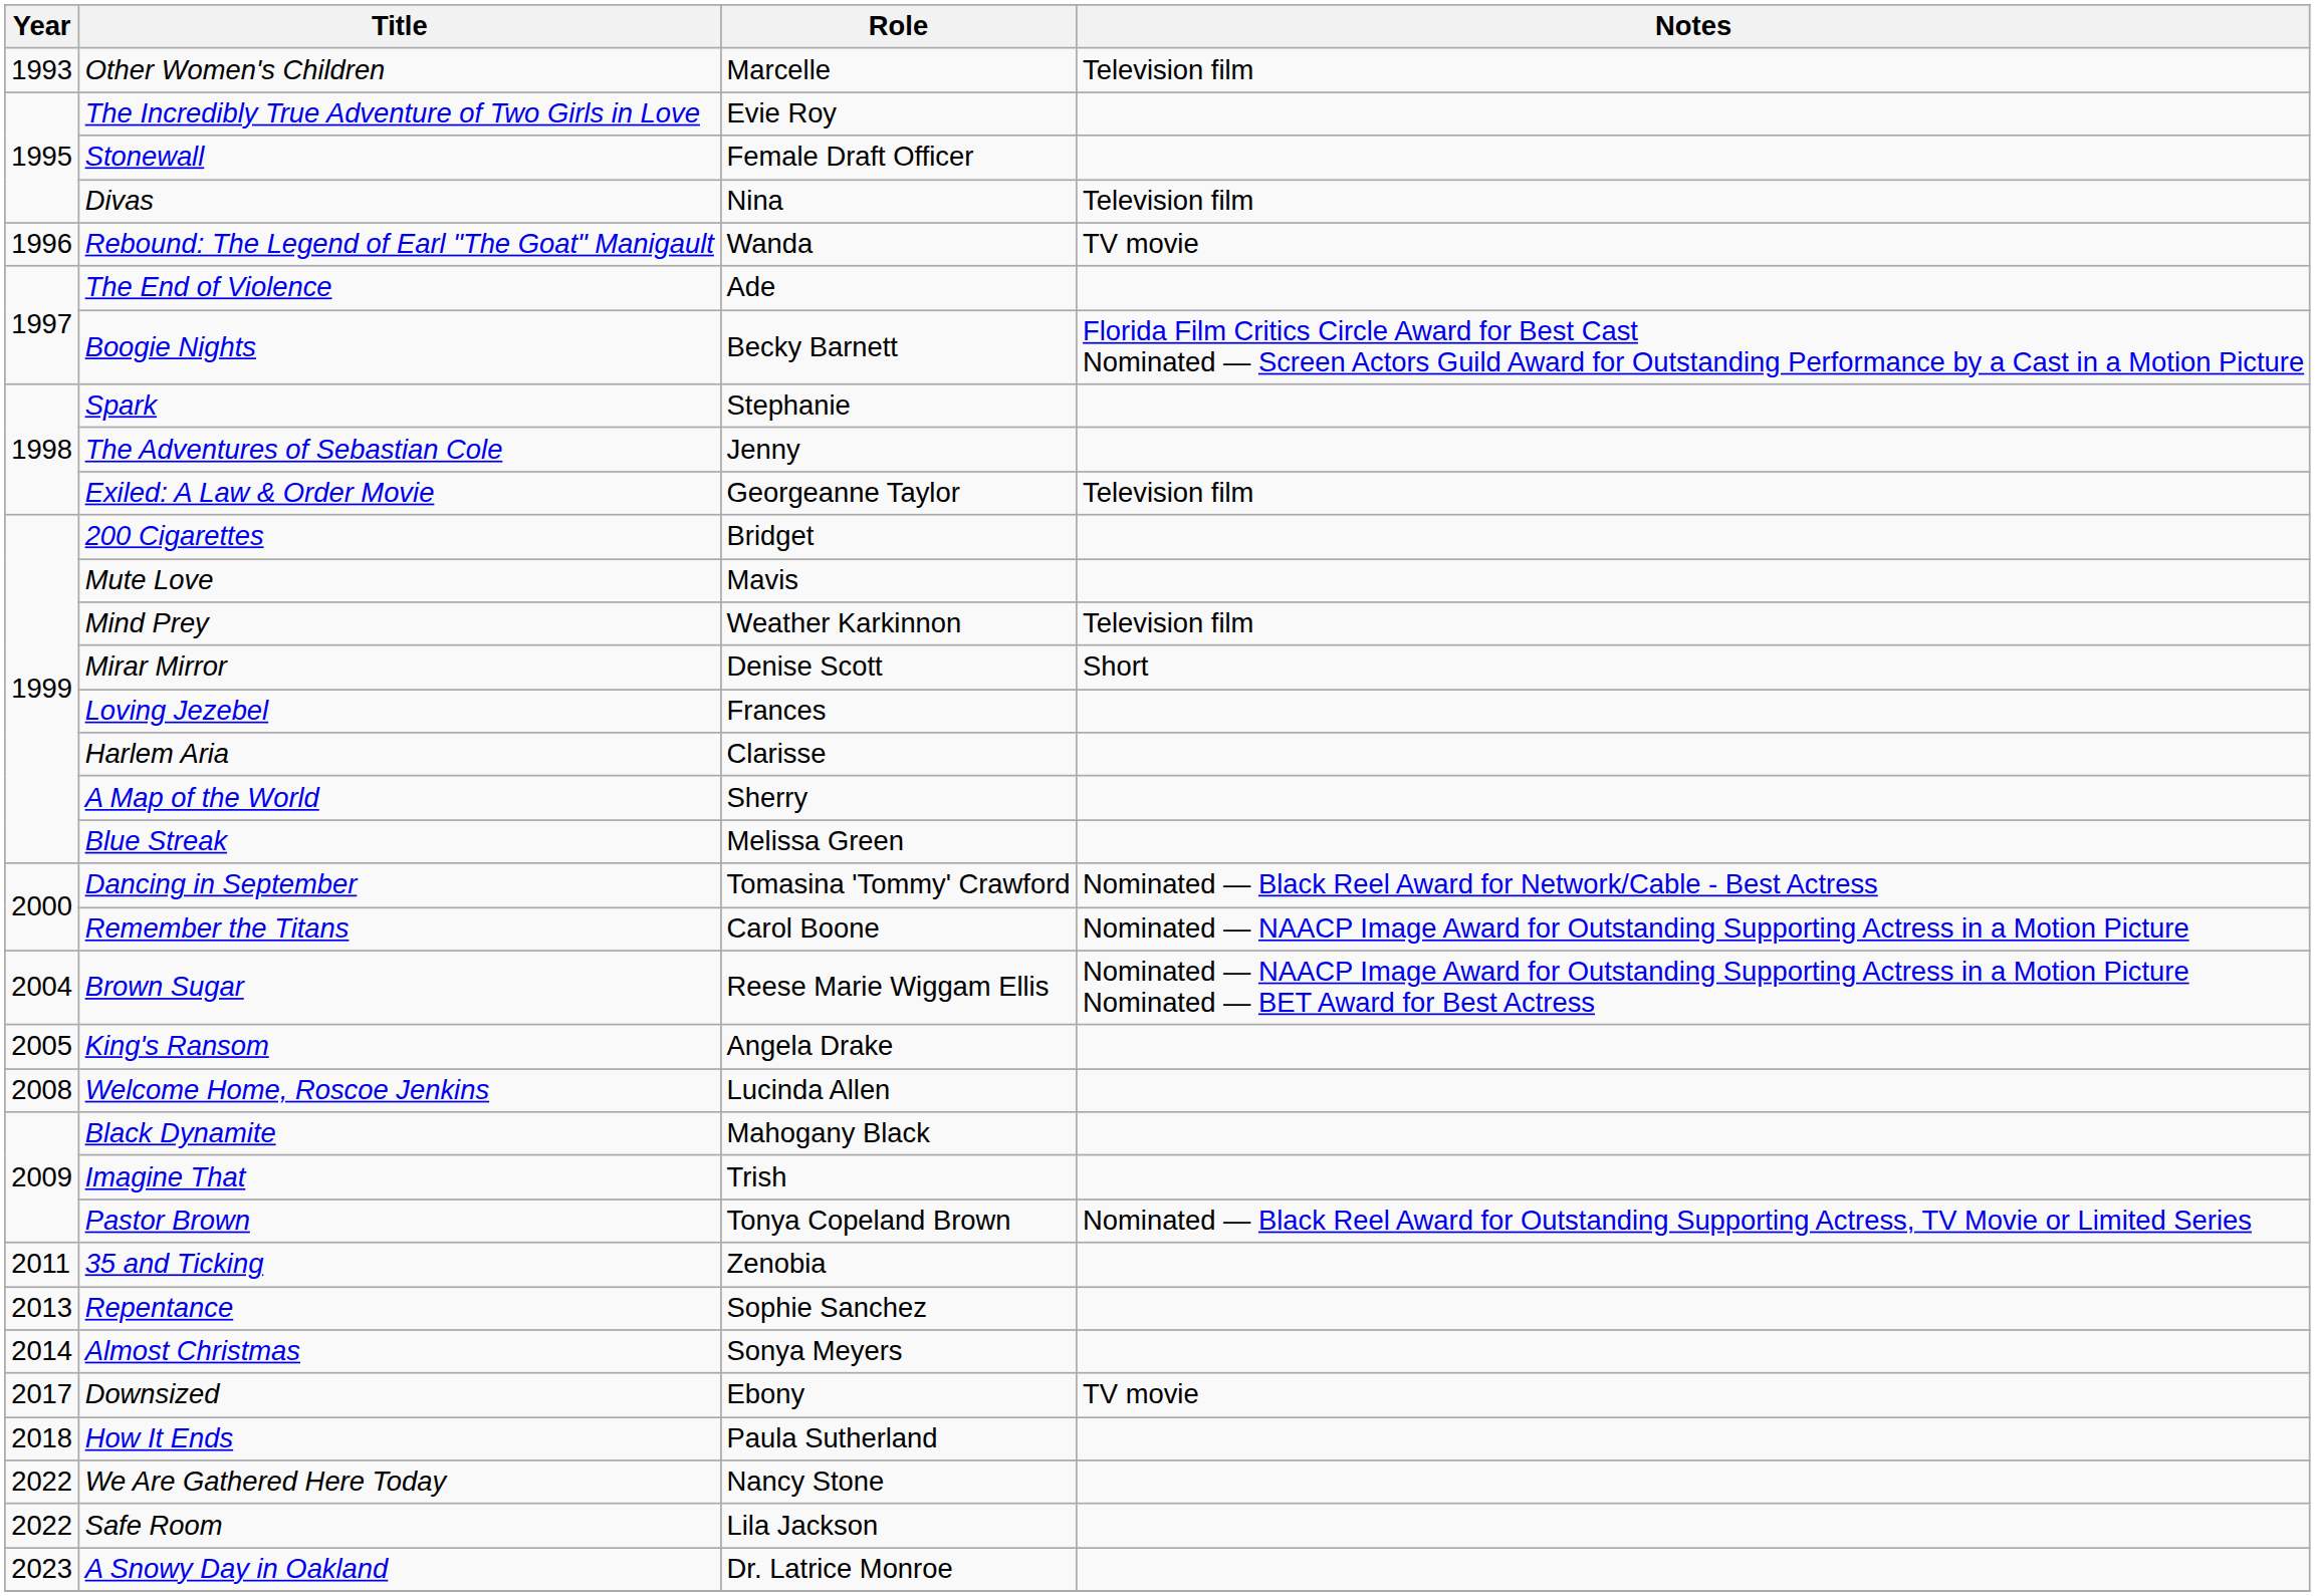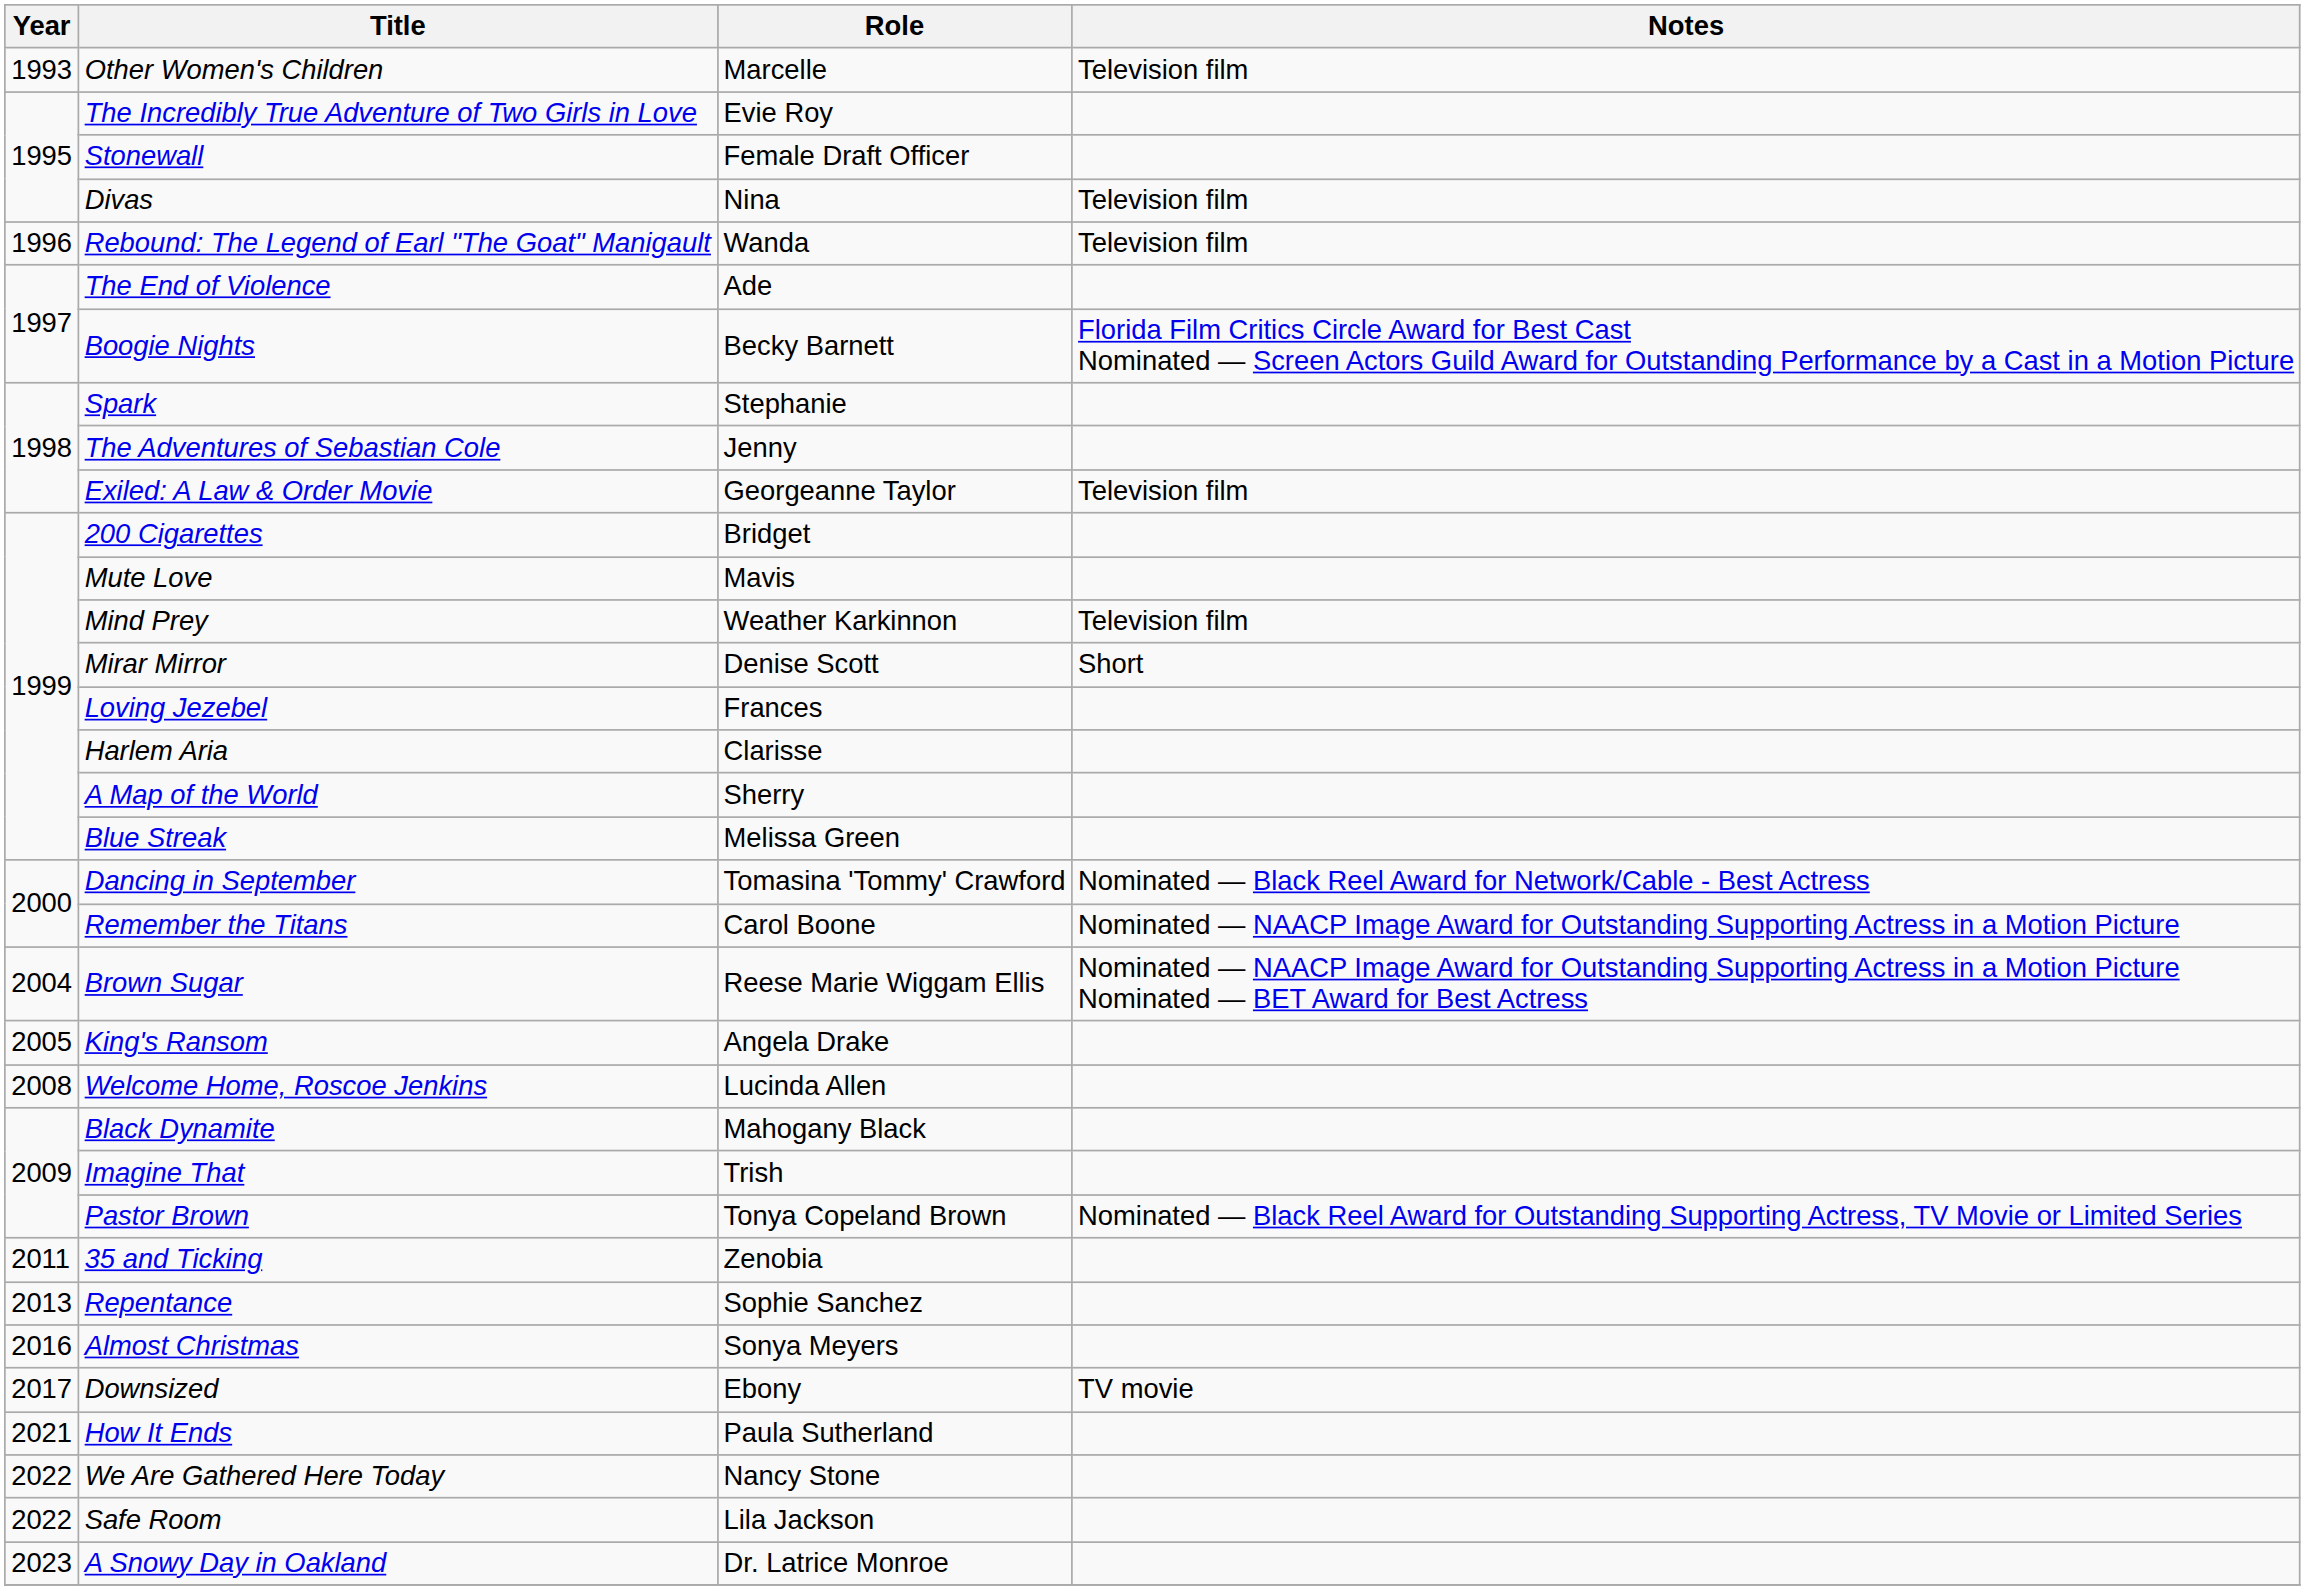 <table class="wikitable plainrowheaders sortable" style="margin-right: 0;">
 <tr>
 <th scope="col">Year</th>
 <th scope="col">Title</th>
 <th scope="col">Role</th>
 <th scope="col" class="unsortable">Notes</th>
 </tr>
 <tr>
 <td>1993</td>
 <td><em>Other Women's Children</em></td>
 <td>Marcelle</td>
 <td>Television film</td>
 </tr>
 <tr>
 <td rowspan=3>1995</td>
 <td><em><a href='#'>The Incredibly True Adventure of Two Girls in Love</a></em></td>
 <td>Evie Roy</td>
 <td></td>
 </tr>
 <tr>
 <td><em><a href='#'>Stonewall</a></em></td>
 <td>Female Draft Officer</td>
 <td></td>
 </tr>
 <tr>
 <td><em>Divas</em></td>
 <td>Nina</td>
 <td>Television film</td>
 </tr>
 <tr>
 <td>1996</td>
 <td><em><a href='#'>Rebound: The Legend of Earl "The Goat" Manigault</a></em></td>
 <td>Wanda</td>
-<td>TV movie</td>
+<td>Television film</td>
 </tr>
 <tr>
 <td rowspan=2>1997</td>
 <td><em><a href='#'>The End of Violence</a></em></td>
 <td>Ade</td>
 <td></td>
 </tr>
 <tr>
 <td><em><a href='#'>Boogie Nights</a></em></td>
 <td>Becky Barnett</td>
 <td><a href='#'>Florida Film Critics Circle Award for Best Cast</a><br>Nominated — <a href='#'>Screen Actors Guild Award for Outstanding Performance by a Cast in a Motion Picture</a></td>
 </tr>
 <tr>
 <td rowspan=3>1998</td>
 <td><em><a href='#'>Spark</a></em></td>
 <td>Stephanie</td>
 <td></td>
 </tr>
 <tr>
 <td><em><a href='#'>The Adventures of Sebastian Cole</a></em></td>
 <td>Jenny</td>
 <td></td>
 </tr>
 <tr>
 <td><em><a href='#'>Exiled: A Law & Order Movie</a></em></td>
 <td>Georgeanne Taylor</td>
 <td>Television film</td>
 </tr>
 <tr>
 <td rowspan=8>1999</td>
 <td><em><a href='#'>200 Cigarettes</a></em></td>
 <td>Bridget</td>
 <td></td>
 </tr>
 <tr>
 <td><em>Mute Love</em></td>
 <td>Mavis</td>
 <td></td>
 </tr>
 <tr>
 <td><em>Mind Prey</em></td>
 <td>Weather Karkinnon</td>
 <td>Television film</td>
 </tr>
 <tr>
 <td><em>Mirar Mirror</em></td>
 <td>Denise Scott</td>
 <td>Short</td>
 </tr>
 <tr>
 <td><em><a href='#'>Loving Jezebel</a></em></td>
 <td>Frances</td>
 <td></td>
 </tr>
 <tr>
 <td><em>Harlem Aria</em></td>
 <td>Clarisse</td>
 <td></td>
 </tr>
 <tr>
 <td><em><a href='#'>A Map of the World</a></em></td>
 <td>Sherry</td>
 <td></td>
 </tr>
 <tr>
 <td><em><a href='#'>Blue Streak</a></em></td>
 <td>Melissa Green</td>
 <td></td>
 </tr>
 <tr>
 <td rowspan=2>2000</td>
 <td><em><a href='#'>Dancing in September</a></em></td>
 <td>Tomasina 'Tommy' Crawford</td>
 <td>Nominated — <a href='#'>Black Reel Award for Network/Cable - Best Actress</a></td>
 </tr>
 <tr>
 <td><em><a href='#'>Remember the Titans</a></em></td>
 <td>Carol Boone</td>
 <td>Nominated — <a href='#'>NAACP Image Award for Outstanding Supporting Actress in a Motion Picture</a></td>
 </tr>
 <tr>
 <td>2004</td>
 <td><em><a href='#'>Brown Sugar</a></em></td>
 <td>Reese Marie Wiggam Ellis</td>
 <td>Nominated — <a href='#'>NAACP Image Award for Outstanding Supporting Actress in a Motion Picture</a><br>Nominated — <a href='#'>BET Award for Best Actress</a></td>
 </tr>
 <tr>
 <td>2005</td>
 <td><em><a href='#'>King's Ransom</a></em></td>
 <td>Angela Drake</td>
 <td></td>
 </tr>
 <tr>
 <td>2008</td>
 <td><em><a href='#'>Welcome Home, Roscoe Jenkins</a></em></td>
 <td>Lucinda Allen</td>
 <td></td>
 </tr>
 <tr>
 <td rowspan=3>2009</td>
 <td><em><a href='#'>Black Dynamite</a></em></td>
 <td>Mahogany Black</td>
 <td></td>
 </tr>
 <tr>
 <td><em><a href='#'>Imagine That</a></em></td>
 <td>Trish</td>
 <td></td>
 </tr>
 <tr>
 <td><em><a href='#'>Pastor Brown</a></em></td>
 <td>Tonya Copeland Brown</td>
 <td>Nominated — <a href='#'>Black Reel Award for Outstanding Supporting Actress, TV Movie or Limited Series</a></td>
 </tr>
 <tr>
 <td>2011</td>
 <td><em><a href='#'>35 and Ticking</a></em></td>
 <td>Zenobia</td>
 <td></td>
 </tr>
 <tr>
 <td>2013</td>
 <td><em><a href='#'>Repentance</a></em></td>
 <td>Sophie Sanchez</td>
 <td></td>
 </tr>
 <tr>
-<td>2014</td>
+<td>2016</td>
 <td><em><a href='#'>Almost Christmas</a></em></td>
 <td>Sonya Meyers</td>
 <td></td>
 </tr>
 <tr>
 <td>2017</td>
 <td><em>Downsized</em></td>
 <td>Ebony</td>
 <td>TV movie</td>
 </tr>
 <tr>
-<td>2018</td>
+<td>2021</td>
 <td><em><a href='#'>How It Ends</a></em></td>
 <td>Paula Sutherland</td>
 <td></td>
 </tr>
 <tr>
 <td>2022</td>
 <td><em>We Are Gathered Here Today</em></td>
 <td>Nancy Stone</td>
 <td></td>
 </tr>
 <tr>
 <td>2022</td>
 <td><em>Safe Room</em></td>
 <td>Lila Jackson</td>
 <td></td>
 </tr>
 <tr>
 <td>2023</td>
 <td><em><a href='#'>A Snowy Day in Oakland</a></em></td>
 <td>Dr. Latrice Monroe</td>
 <td></td>
 </tr>
 <tr>
 </tr>
 </table>
